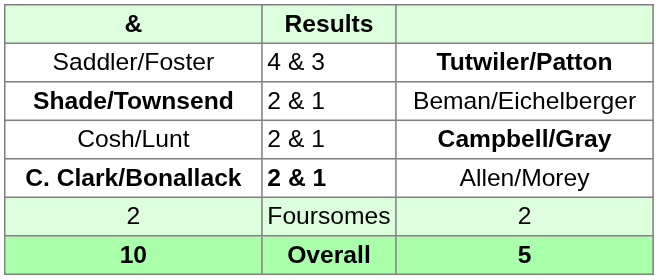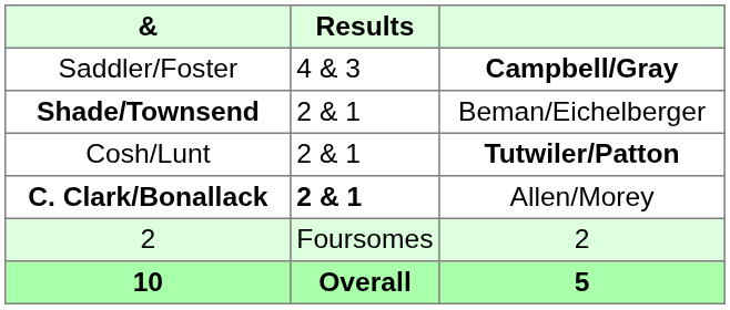 <table border="1" cellpadding="3" style="border-collapse:collapse; text-align:center;">
 <tr style="background:#ddffdd;">
 <th width=160> & </th>
 <th>Results</th>
 <th width=160></th>
 </tr>
 <tr>
 <td>Saddler/Foster</td>
 <td align=left> 4 & 3</td>
-<td><strong>Tutwiler/Patton</strong></td>
+<td><strong>Campbell/Gray</strong></td>
 </tr>
 <tr>
 <td><strong>Shade/Townsend</strong></td>
 <td align=left> 2 & 1</td>
 <td>Beman/Eichelberger</td>
 </tr>
 <tr>
 <td>Cosh/Lunt</td>
 <td align=left> 2 & 1</td>
-<td><strong>Campbell/Gray</strong></td>
+<td><strong>Tutwiler/Patton</strong></td>
 </tr>
 <tr>
 <td><strong>C. Clark/Bonallack</strong></td>
 <td align=left><strong> 2 & 1</strong></td>
 <td>Allen/Morey</td>
 </tr>
 <tr style="background:#ddffdd;">
 <td>2</td>
 <td>Foursomes</td>
 <td>2</td>
 </tr>
 <tr style="background:#aaffaa;">
 <th>10</th>
 <th>Overall</th>
 <th>5</th>
 </tr>
 </table>
